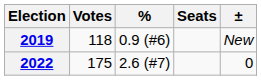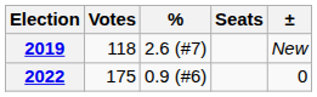 <table class=wikitable style=text-align:right>
 <tr>
 <th>Election</th>
 <th>Votes</th>
 <th>%</th>
 <th>Seats</th>
 <th>±</th>
 </tr>
 <tr>
 <th><a href='#'>2019</a></th>
 <td>118</td>
-<td>0.9 (#6)</td>
+<td>2.6 (#7)</td>
 <td></td>
 <td><em>New</em></td>
 </tr>
 <tr>
 <th><a href='#'>2022</a></th>
 <td>175</td>
-<td>2.6 (#7)</td>
+<td>0.9 (#6)</td>
 <td></td>
 <td> 0</td>
 </tr>
 </table>
